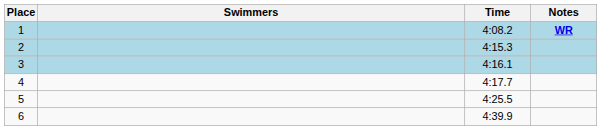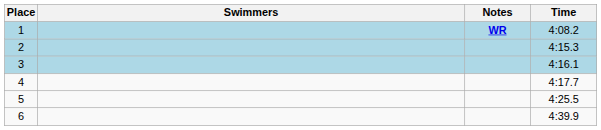 <table class=wikitable style="text-align:center">
 <tr>
 <th>Place</th>
 <th width=620>Swimmers</th>
+<th width=90>Notes</th>
 <th width=90>Time</th>
-<th width=90>Notes</th>
 </tr>
 <tr bgcolor=lightblue>
 <td>1</td>
 <td align=left></td>
+<td><strong><a href='#'>WR</a></strong></td>
 <td>4:08.2</td>
-<td><strong><a href='#'>WR</a></strong></td>
 </tr>
 <tr bgcolor=lightblue>
 <td>2</td>
 <td align=left></td>
+<td></td>
 <td>4:15.3</td>
-<td></td>
 </tr>
 <tr bgcolor=lightblue>
 <td>3</td>
 <td align=left></td>
+<td></td>
 <td>4:16.1</td>
-<td></td>
 </tr>
 <tr>
 <td>4</td>
 <td align=left></td>
+<td></td>
 <td>4:17.7</td>
-<td></td>
 </tr>
 <tr>
 <td>5</td>
 <td align=left></td>
+<td></td>
 <td>4:25.5</td>
-<td></td>
 </tr>
 <tr>
 <td>6</td>
 <td align=left></td>
+<td></td>
 <td>4:39.9</td>
-<td></td>
 </tr>
 </table>
